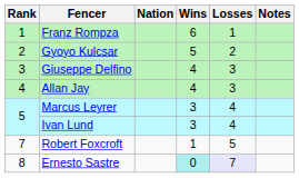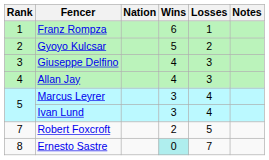 <table class="wikitable sortable" style="text-align:center">
 <tr>
 <th>Rank</th>
 <th>Fencer</th>
 <th>Nation</th>
 <th>Wins</th>
 <th>Losses</th>
 <th>Notes</th>
 </tr>
 <tr bgcolor=bbf3bb>
 <td>1</td>
 <td align=left><a href='#'>Franz Rompza</a></td>
 <td align=left></td>
 <td>6</td>
 <td>1</td>
 <td></td>
 </tr>
 <tr bgcolor=bbf3bb>
 <td>2</td>
 <td align=left><a href='#'>Gyoyo Kulcsar</a></td>
 <td align=left></td>
 <td>5</td>
 <td>2</td>
 <td></td>
 </tr>
 <tr bgcolor=bbf3bb>
 <td>3</td>
 <td align=left><a href='#'>Giuseppe Delfino</a></td>
 <td align=left></td>
 <td>4</td>
 <td>3</td>
 <td></td>
 </tr>
 <tr bgcolor=bbf3bb>
 <td>4</td>
 <td align=left><a href='#'>Allan Jay</a></td>
 <td align=left></td>
 <td>4</td>
 <td>3</td>
 <td></td>
 </tr>
 <tr bgcolor=bbf9ff>
 <td rowspan=2>5</td>
 <td align=left><a href='#'>Marcus Leyrer</a></td>
 <td align=left></td>
 <td>3</td>
 <td>4</td>
 <td></td>
 </tr>
 <tr bgcolor=bbf9ff>
 <td align=left><a href='#'>Ivan Lund</a></td>
 <td align=left></td>
 <td>3</td>
 <td>4</td>
 <td></td>
 </tr>
 <tr>
 <td>7</td>
 <td align=left><a href='#'>Robert Foxcroft</a></td>
 <td align=left></td>
-<td>1</td>
+<td>2</td>
 <td>5</td>
 <td></td>
 </tr>
 <tr>
 <td>8</td>
 <td align=left><a href='#'>Ernesto Sastre</a></td>
 <td align=left></td>
 <td style="background: paleturquoise;">0</td>
-<td style="background: lavender;">7</td>
+<td>7</td>
 <td></td>
 </tr>
 </table>
